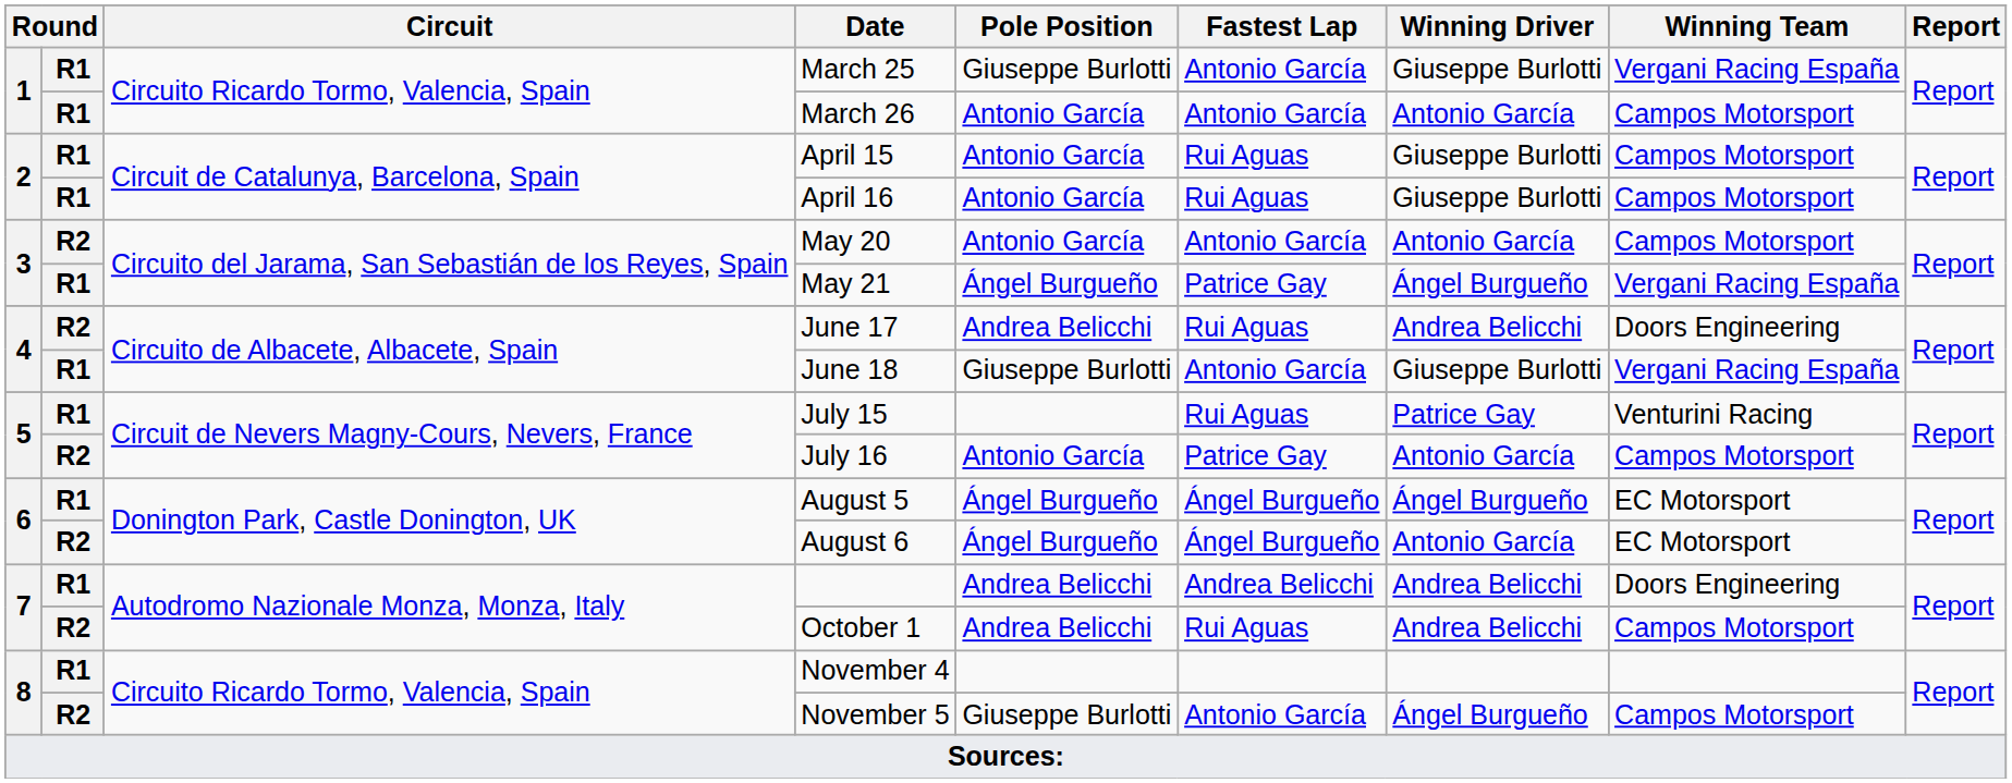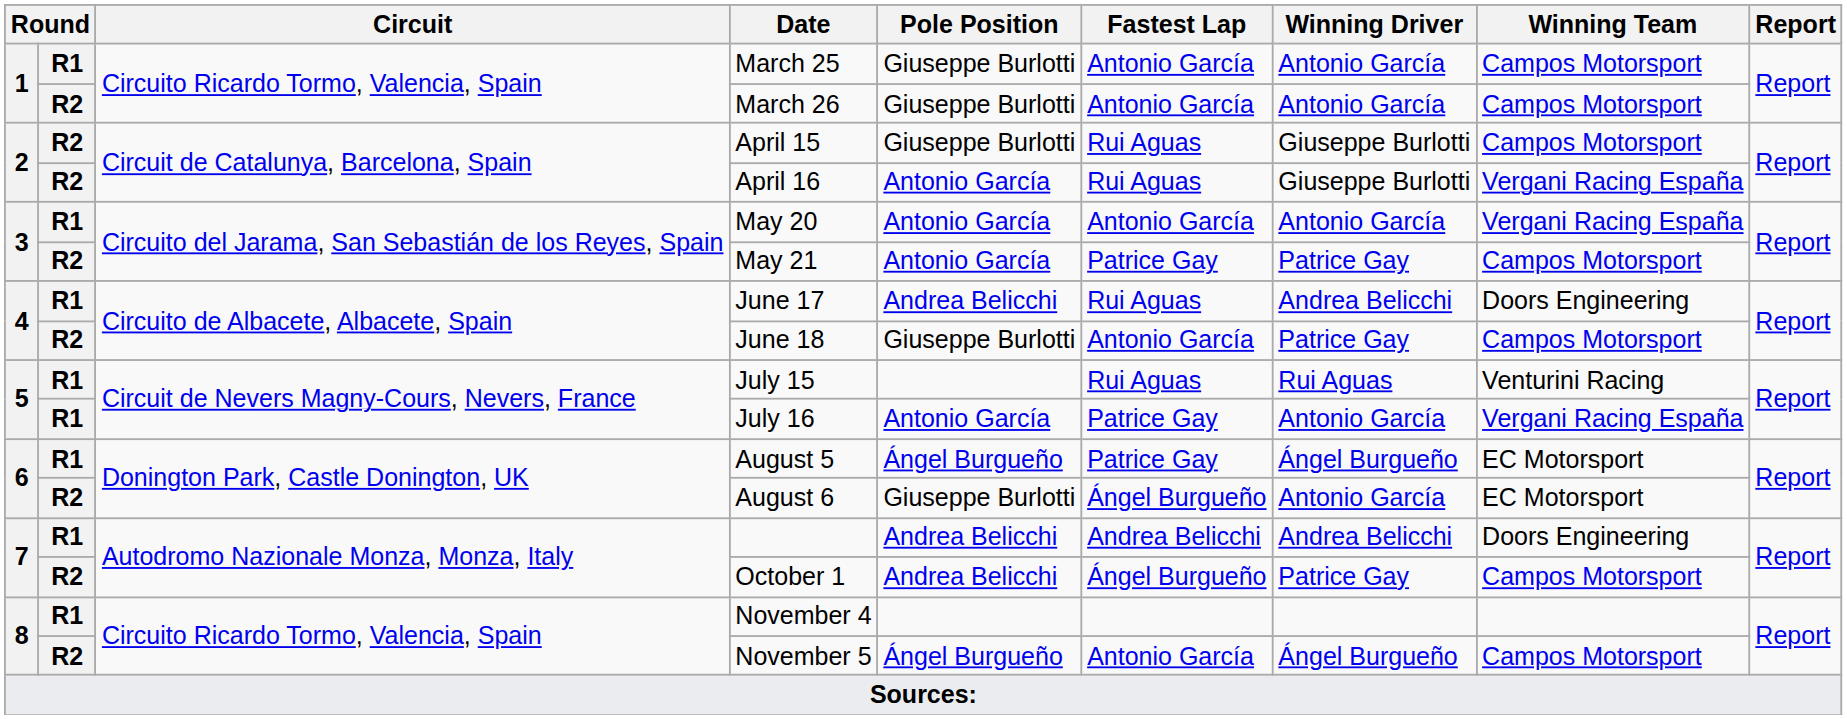 <table class="wikitable" style="font-size: 85%">
 <tr>
 <th colspan=2>Round</th>
 <th>Circuit</th>
 <th>Date</th>
 <th>Pole Position</th>
 <th>Fastest Lap</th>
 <th>Winning Driver</th>
 <th>Winning Team</th>
 <th>Report</th>
 </tr>
 <tr>
 <th rowspan=2>1</th>
 <th>R1</th>
 <td rowspan=2> <a href='#'>Circuito Ricardo Tormo</a>, <a href='#'>Valencia</a>, <a href='#'>Spain</a></td>
 <td>March 25</td>
 <td> Giuseppe Burlotti</td>
 <td> <a href='#'>Antonio García</a></td>
-<td> Giuseppe Burlotti</td>
-<td nowrap> <a href='#'>Vergani Racing España</a></td>
+<td> <a href='#'>Antonio García</a></td>
+<td> <a href='#'>Campos Motorsport</a></td>
 <td rowspan=2><a href='#'>Report</a></td>
 </tr>
 <tr>
-<th>R1</th>
+<th>R2</th>
 <td>March 26</td>
-<td> <a href='#'>Antonio García</a></td>
+<td> Giuseppe Burlotti</td>
 <td> <a href='#'>Antonio García</a></td>
 <td> <a href='#'>Antonio García</a></td>
 <td> <a href='#'>Campos Motorsport</a></td>
 </tr>
 <tr>
 <th rowspan=2>2</th>
-<th>R1</th>
+<th>R2</th>
 <td rowspan=2> <a href='#'>Circuit de Catalunya</a>, <a href='#'>Barcelona</a>, <a href='#'>Spain</a></td>
 <td>April 15</td>
-<td> <a href='#'>Antonio García</a></td>
+<td> Giuseppe Burlotti</td>
 <td> <a href='#'>Rui Aguas</a></td>
 <td> Giuseppe Burlotti</td>
 <td> <a href='#'>Campos Motorsport</a></td>
 <td rowspan=2><a href='#'>Report</a></td>
 </tr>
 <tr>
-<th>R1</th>
+<th>R2</th>
 <td>April 16</td>
 <td> <a href='#'>Antonio García</a></td>
 <td> <a href='#'>Rui Aguas</a></td>
 <td> Giuseppe Burlotti</td>
-<td> <a href='#'>Campos Motorsport</a></td>
+<td> <a href='#'>Vergani Racing España</a></td>
 </tr>
 <tr>
 <th rowspan=2>3</th>
-<th>R2</th>
+<th>R1</th>
 <td rowspan=2 nowrap> <a href='#'>Circuito del Jarama</a>, <a href='#'>San Sebastián de los Reyes</a>, <a href='#'>Spain</a></td>
 <td>May 20</td>
 <td> <a href='#'>Antonio García</a></td>
 <td> <a href='#'>Antonio García</a></td>
 <td> <a href='#'>Antonio García</a></td>
-<td> <a href='#'>Campos Motorsport</a></td>
+<td> <a href='#'>Vergani Racing España</a></td>
 <td rowspan=2><a href='#'>Report</a></td>
 </tr>
 <tr>
-<th>R1</th>
+<th>R2</th>
 <td>May 21</td>
-<td> <a href='#'>Ángel Burgueño</a></td>
+<td> <a href='#'>Antonio García</a></td>
 <td> <a href='#'>Patrice Gay</a></td>
-<td> <a href='#'>Ángel Burgueño</a></td>
-<td> <a href='#'>Vergani Racing España</a></td>
+<td> <a href='#'>Patrice Gay</a></td>
+<td> <a href='#'>Campos Motorsport</a></td>
 </tr>
 <tr>
 <th rowspan=2>4</th>
-<th>R2</th>
+<th>R1</th>
 <td rowspan=2> <a href='#'>Circuito de Albacete</a>, <a href='#'>Albacete</a>, <a href='#'>Spain</a></td>
 <td>June 17</td>
 <td> <a href='#'>Andrea Belicchi</a></td>
 <td> <a href='#'>Rui Aguas</a></td>
 <td> <a href='#'>Andrea Belicchi</a></td>
 <td> Doors Engineering</td>
 <td rowspan=2><a href='#'>Report</a></td>
 </tr>
 <tr>
-<th>R1</th>
+<th>R2</th>
 <td>June 18</td>
 <td> Giuseppe Burlotti</td>
 <td> <a href='#'>Antonio García</a></td>
-<td> Giuseppe Burlotti</td>
-<td> <a href='#'>Vergani Racing España</a></td>
+<td> <a href='#'>Patrice Gay</a></td>
+<td> <a href='#'>Campos Motorsport</a></td>
 </tr>
 <tr>
 <th rowspan=2>5</th>
 <th>R1</th>
 <td rowspan=2> <a href='#'>Circuit de Nevers Magny-Cours</a>, <a href='#'>Nevers</a>, <a href='#'>France</a></td>
 <td>July 15</td>
 <td></td>
 <td> <a href='#'>Rui Aguas</a></td>
-<td> <a href='#'>Patrice Gay</a></td>
+<td> <a href='#'>Rui Aguas</a></td>
 <td> Venturini Racing</td>
 <td rowspan=2><a href='#'>Report</a></td>
 </tr>
 <tr>
-<th>R2</th>
+<th>R1</th>
 <td>July 16</td>
 <td> <a href='#'>Antonio García</a></td>
 <td> <a href='#'>Patrice Gay</a></td>
 <td> <a href='#'>Antonio García</a></td>
-<td> <a href='#'>Campos Motorsport</a></td>
+<td nowrap> <a href='#'>Vergani Racing España</a></td>
 </tr>
 <tr>
 <th rowspan=2>6</th>
 <th>R1</th>
 <td rowspan=2> <a href='#'>Donington Park</a>, <a href='#'>Castle Donington</a>, <a href='#'>UK</a></td>
 <td>August 5</td>
 <td> <a href='#'>Ángel Burgueño</a></td>
-<td> <a href='#'>Ángel Burgueño</a></td>
+<td> <a href='#'>Patrice Gay</a></td>
 <td> <a href='#'>Ángel Burgueño</a></td>
 <td> EC Motorsport</td>
 <td rowspan=2><a href='#'>Report</a></td>
 </tr>
 <tr>
 <th>R2</th>
 <td>August 6</td>
-<td> <a href='#'>Ángel Burgueño</a></td>
+<td> Giuseppe Burlotti</td>
 <td> <a href='#'>Ángel Burgueño</a></td>
 <td> <a href='#'>Antonio García</a></td>
 <td> EC Motorsport</td>
 </tr>
 <tr>
 <th rowspan=2>7</th>
 <th>R1</th>
 <td rowspan=2> <a href='#'>Autodromo Nazionale Monza</a>, <a href='#'>Monza</a>, <a href='#'>Italy</a></td>
 <td></td>
 <td> <a href='#'>Andrea Belicchi</a></td>
 <td> <a href='#'>Andrea Belicchi</a></td>
 <td> <a href='#'>Andrea Belicchi</a></td>
 <td> Doors Engineering</td>
 <td rowspan=2><a href='#'>Report</a></td>
 </tr>
 <tr>
 <th>R2</th>
 <td>October 1</td>
 <td> <a href='#'>Andrea Belicchi</a></td>
-<td> <a href='#'>Rui Aguas</a></td>
-<td> <a href='#'>Andrea Belicchi</a></td>
+<td> <a href='#'>Ángel Burgueño</a></td>
+<td> <a href='#'>Patrice Gay</a></td>
 <td> <a href='#'>Campos Motorsport</a></td>
 </tr>
 <tr>
 <th rowspan=2>8</th>
 <th>R1</th>
 <td rowspan=2> <a href='#'>Circuito Ricardo Tormo</a>, <a href='#'>Valencia</a>, <a href='#'>Spain</a></td>
 <td>November 4</td>
 <td></td>
 <td></td>
 <td></td>
 <td></td>
 <td rowspan=2><a href='#'>Report</a></td>
 </tr>
 <tr>
 <th>R2</th>
 <td>November 5</td>
-<td> Giuseppe Burlotti</td>
+<td> <a href='#'>Ángel Burgueño</a></td>
 <td> <a href='#'>Antonio García</a></td>
 <td> <a href='#'>Ángel Burgueño</a></td>
 <td> <a href='#'>Campos Motorsport</a></td>
 </tr>
 <tr class="sortbottom">
 <td colspan="10" style="background-color:#EAECF0;text-align:center"><strong>Sources:</strong></td>
 </tr>
 </table>
